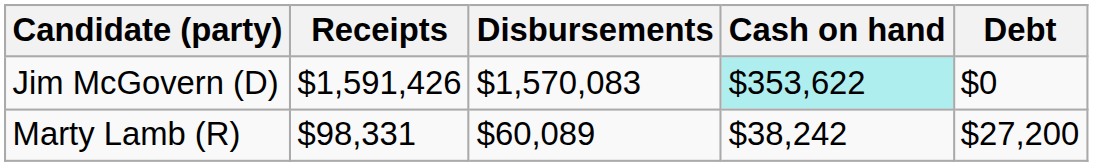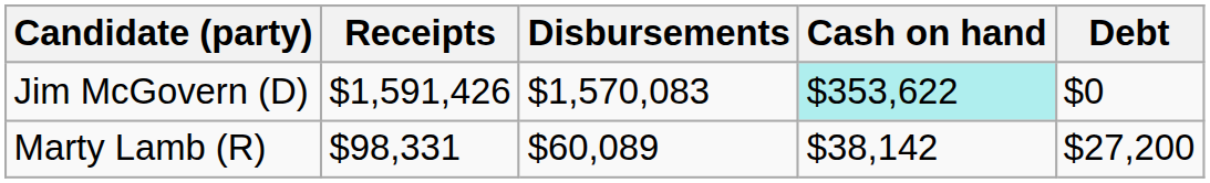 <table class="wikitable sortable">
 <tr>
 <th>Candidate (party)</th>
 <th>Receipts</th>
 <th>Disbursements</th>
 <th>Cash on hand</th>
 <th>Debt</th>
 </tr>
 <tr>
 <td>Jim McGovern (D)</td>
 <td>$1,591,426</td>
 <td>$1,570,083</td>
 <td style="background: paleturquoise;">$353,622</td>
 <td>$0</td>
 </tr>
 <tr>
 <td>Marty Lamb (R)</td>
 <td>$98,331</td>
 <td>$60,089</td>
-<td>$38,242</td>
+<td>$38,142</td>
 <td>$27,200</td>
 </tr>
 </table>
